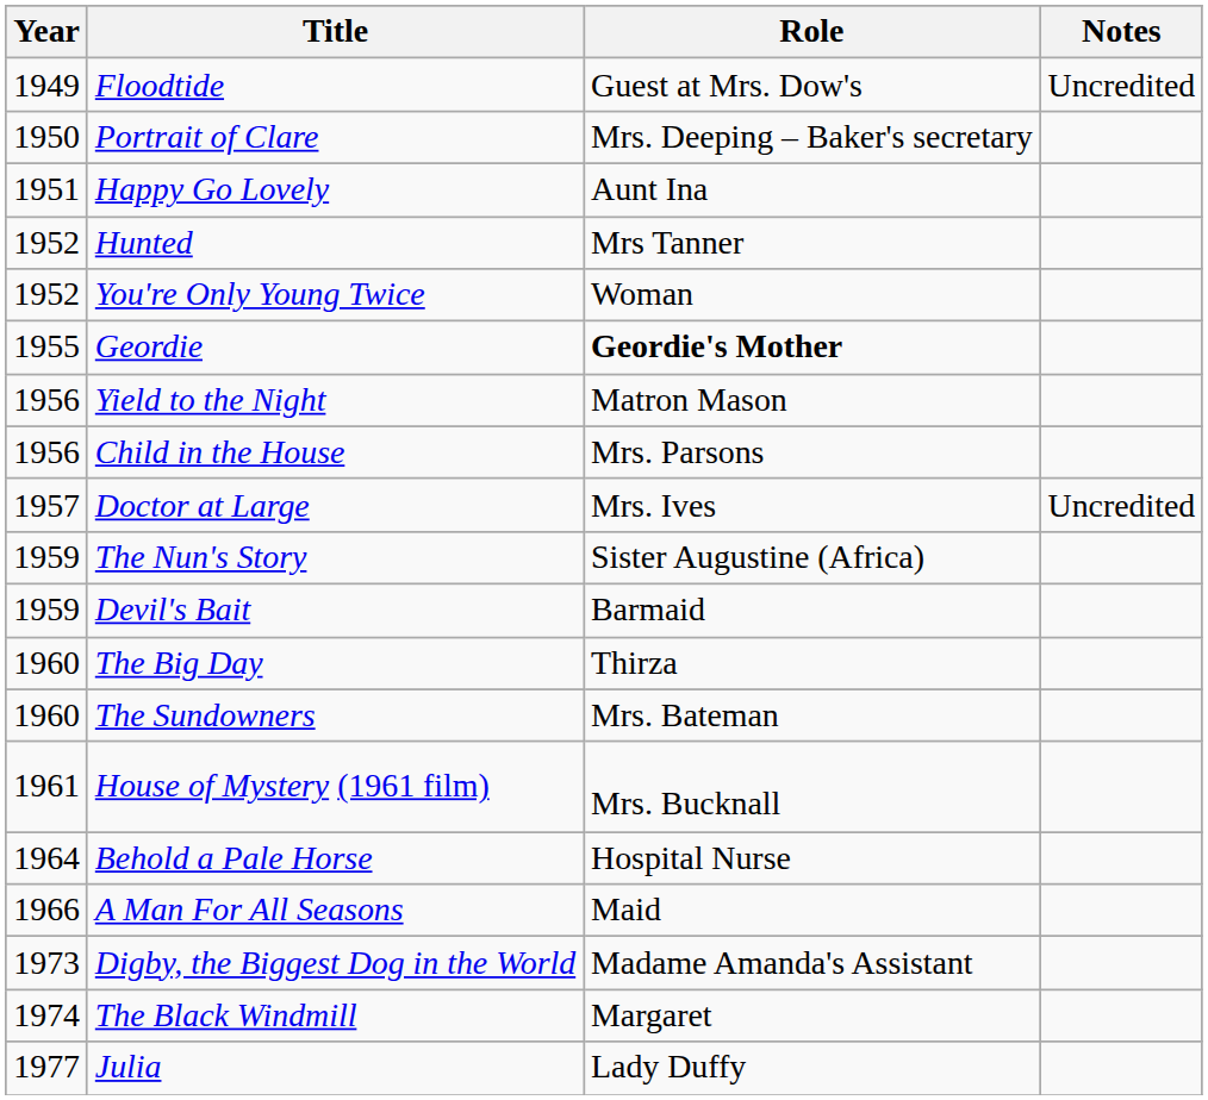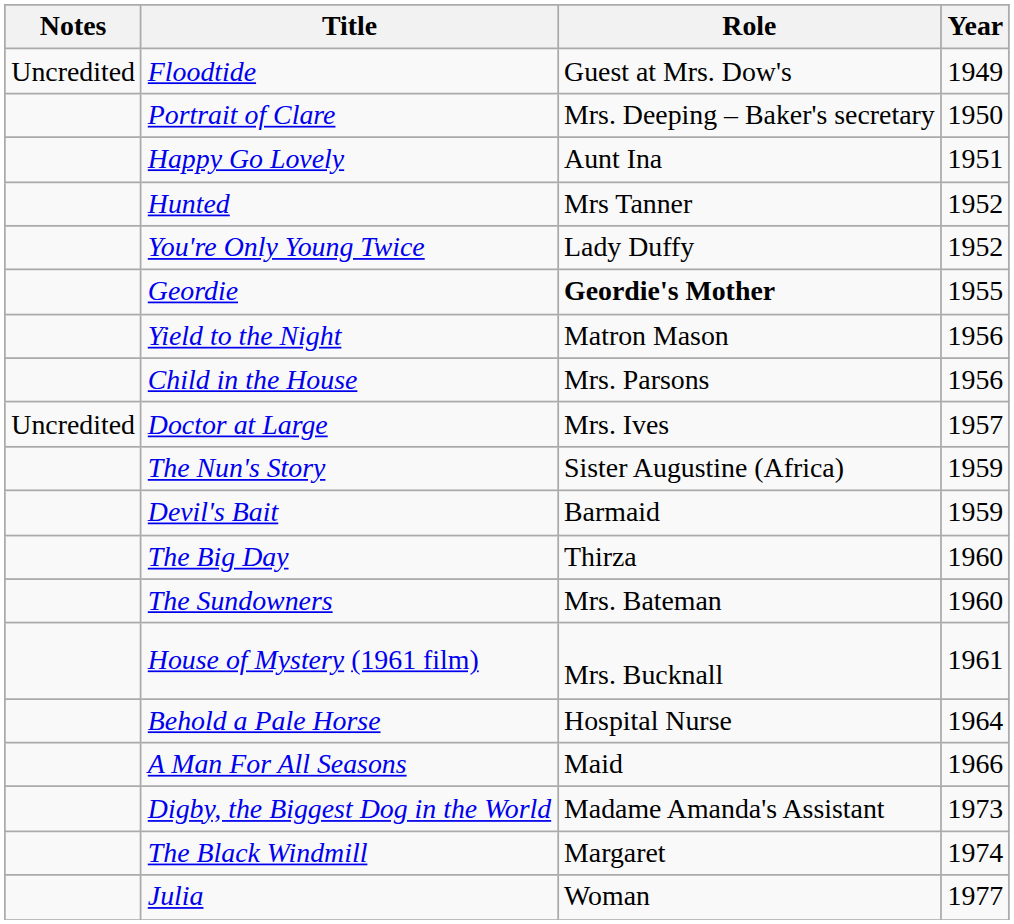 <table class="sortable wikitable">
 <tr>
-<th>Year</th>
+<th>Notes</th>
 <th>Title</th>
 <th>Role</th>
-<th>Notes</th>
+<th>Year</th>
 </tr>
 <tr>
-<td>1949</td>
+<td>Uncredited</td>
 <td><em><a href='#'>Floodtide</a></em></td>
 <td>Guest at Mrs. Dow's</td>
-<td>Uncredited</td>
+<td>1949</td>
 </tr>
 <tr>
-<td>1950</td>
+<td></td>
 <td><em><a href='#'>Portrait of Clare</a></em></td>
 <td>Mrs. Deeping – Baker's secretary</td>
-<td></td>
+<td>1950</td>
 </tr>
 <tr>
-<td>1951</td>
+<td></td>
 <td><em><a href='#'>Happy Go Lovely</a></em></td>
 <td>Aunt Ina</td>
-<td></td>
+<td>1951</td>
 </tr>
 <tr>
-<td>1952</td>
+<td></td>
 <td><em><a href='#'>Hunted</a></em></td>
 <td>Mrs Tanner</td>
-<td></td>
+<td>1952</td>
 </tr>
 <tr>
+<td></td>
+<td><em><a href='#'>You're Only Young Twice</a></em></td>
+<td>Lady Duffy</td>
 <td>1952</td>
-<td><em><a href='#'>You're Only Young Twice</a></em></td>
-<td>Woman</td>
-<td></td>
 </tr>
 <tr>
-<td>1955</td>
+<td></td>
 <td><em><a href='#'>Geordie</a></em></td>
 <td><strong>Geordie's Mother</strong></td>
-<td></td>
+<td>1955</td>
 </tr>
 <tr>
-<td>1956</td>
+<td></td>
 <td><em><a href='#'>Yield to the Night</a></em></td>
 <td>Matron Mason</td>
-<td></td>
+<td>1956</td>
 </tr>
 <tr>
-<td>1956</td>
+<td></td>
 <td><em><a href='#'>Child in the House</a></em></td>
 <td>Mrs. Parsons</td>
-<td></td>
+<td>1956</td>
 </tr>
 <tr>
-<td>1957</td>
+<td>Uncredited</td>
 <td><em><a href='#'>Doctor at Large</a></em></td>
 <td>Mrs. Ives</td>
-<td>Uncredited</td>
+<td>1957</td>
 </tr>
 <tr>
-<td>1959</td>
+<td></td>
 <td><em><a href='#'>The Nun's Story</a></em></td>
 <td>Sister Augustine (Africa)</td>
-<td></td>
+<td>1959</td>
 </tr>
 <tr>
-<td>1959</td>
+<td></td>
 <td><em><a href='#'>Devil's Bait</a></em></td>
 <td>Barmaid</td>
-<td></td>
+<td>1959</td>
 </tr>
 <tr>
-<td>1960</td>
+<td></td>
 <td><em><a href='#'>The Big Day</a></em></td>
 <td>Thirza</td>
-<td></td>
+<td>1960</td>
 </tr>
 <tr>
-<td>1960</td>
+<td></td>
 <td><em><a href='#'>The Sundowners</a></em></td>
 <td>Mrs. Bateman</td>
-<td></td>
+<td>1960</td>
 </tr>
 <tr>
-<td>1961</td>
+<td></td>
 <td><em><a href='#'>House of Mystery</a></em> <a href='#'>(1961 film)</a></td>
 <td><br>Mrs. Bucknall</td>
-<td></td>
+<td>1961</td>
 </tr>
 <tr>
-<td>1964</td>
+<td></td>
 <td><em><a href='#'>Behold a Pale Horse</a></em></td>
 <td>Hospital Nurse</td>
-<td></td>
+<td>1964</td>
 </tr>
 <tr>
-<td>1966</td>
+<td></td>
 <td><em><a href='#'>A Man For All Seasons</a></em></td>
 <td>Maid</td>
-<td></td>
+<td>1966</td>
 </tr>
 <tr>
-<td>1973</td>
+<td></td>
 <td><em><a href='#'>Digby, the Biggest Dog in the World</a></em></td>
 <td>Madame Amanda's Assistant</td>
-<td></td>
+<td>1973</td>
 </tr>
 <tr>
-<td>1974</td>
+<td></td>
 <td><em><a href='#'>The Black Windmill</a></em></td>
 <td>Margaret</td>
-<td></td>
+<td>1974</td>
 </tr>
 <tr>
+<td></td>
+<td><em><a href='#'>Julia</a></em></td>
+<td>Woman</td>
 <td>1977</td>
-<td><em><a href='#'>Julia</a></em></td>
-<td>Lady Duffy</td>
-<td></td>
 </tr>
 </table>
